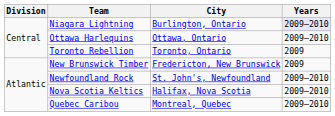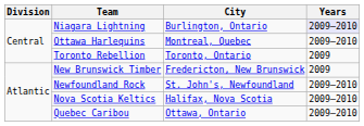 <table class="wikitable sortable">
 <tr>
 <th>Division</th>
 <th>Team</th>
 <th>City</th>
 <th>Years</th>
 </tr>
 <tr>
 <td rowspan="3">Central</td>
 <td><a href='#'>Niagara Lightning</a></td>
 <td><a href='#'>Burlington, Ontario</a></td>
 <td style="background: lavender;">2009–2010</td>
 </tr>
 <tr>
 <td><a href='#'>Ottawa Harlequins</a></td>
-<td><a href='#'>Ottawa, Ontario</a></td>
+<td><a href='#'>Montreal, Quebec</a></td>
 <td>2009–2010</td>
 </tr>
 <tr>
 <td><a href='#'>Toronto Rebellion</a></td>
 <td><a href='#'>Toronto, Ontario</a></td>
 <td>2009</td>
 </tr>
 <tr>
 <td rowspan="4">Atlantic</td>
 <td><a href='#'>New Brunswick Timber</a></td>
 <td><a href='#'>Fredericton, New Brunswick</a></td>
 <td>2009</td>
 </tr>
 <tr>
 <td><a href='#'>Newfoundland Rock</a></td>
 <td><a href='#'>St. John's, Newfoundland</a></td>
 <td>2009–2010</td>
 </tr>
 <tr>
 <td><a href='#'>Nova Scotia Keltics</a></td>
 <td><a href='#'>Halifax, Nova Scotia</a></td>
 <td>2009–2010</td>
 </tr>
 <tr>
 <td><a href='#'>Quebec Caribou</a></td>
-<td><a href='#'>Montreal, Quebec</a></td>
+<td><a href='#'>Ottawa, Ontario</a></td>
 <td>2009–2010</td>
 </tr>
 </table>
